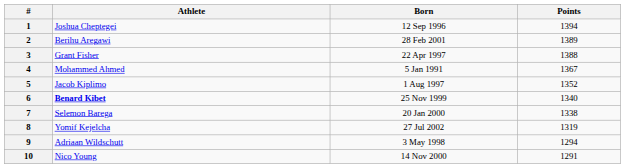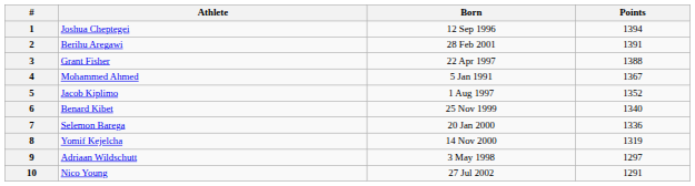 <table class="wikitable" width=80% style="font-size:90%; text-align:center;">
 <tr>
 <th>#</th>
 <th>Athlete</th>
 <th>Born</th>
 <th>Points</th>
 </tr>
 <tr>
 <th>1</th>
 <td align=left> <a href='#'>Joshua Cheptegei</a></td>
 <td>12 Sep 1996</td>
 <td>1394</td>
 </tr>
 <tr>
 <th>2</th>
 <td align=left> <a href='#'>Berihu Aregawi</a></td>
 <td>28 Feb 2001</td>
-<td>1389</td>
+<td>1391</td>
 </tr>
 <tr>
 <th>3</th>
 <td align=left> <a href='#'>Grant Fisher</a></td>
 <td>22 Apr 1997</td>
 <td>1388</td>
 </tr>
 <tr>
 <th>4</th>
 <td align=left> <a href='#'>Mohammed Ahmed</a></td>
 <td>5 Jan 1991</td>
 <td>1367</td>
 </tr>
 <tr>
 <th>5</th>
 <td align=left> <a href='#'>Jacob Kiplimo</a></td>
 <td>1 Aug 1997</td>
 <td>1352</td>
 </tr>
 <tr>
 <th>6</th>
-<td align=left><strong> <a href='#'>Benard Kibet</a></strong></td>
+<td align=left> <a href='#'>Benard Kibet</a></td>
 <td>25 Nov 1999</td>
 <td>1340</td>
 </tr>
 <tr>
 <th>7</th>
 <td align=left> <a href='#'>Selemon Barega</a></td>
 <td>20 Jan 2000</td>
-<td>1338</td>
+<td>1336</td>
 </tr>
 <tr>
 <th>8</th>
 <td align=left> <a href='#'>Yomif Kejelcha</a></td>
-<td>27 Jul 2002</td>
+<td>14 Nov 2000</td>
 <td>1319</td>
 </tr>
 <tr>
 <th>9</th>
 <td align=left> <a href='#'>Adriaan Wildschutt</a></td>
 <td>3 May 1998</td>
-<td>1294</td>
+<td>1297</td>
 </tr>
 <tr>
 <th>10</th>
 <td align=left> <a href='#'>Nico Young</a></td>
-<td>14 Nov 2000</td>
+<td>27 Jul 2002</td>
 <td>1291</td>
 </tr>
 </table>
